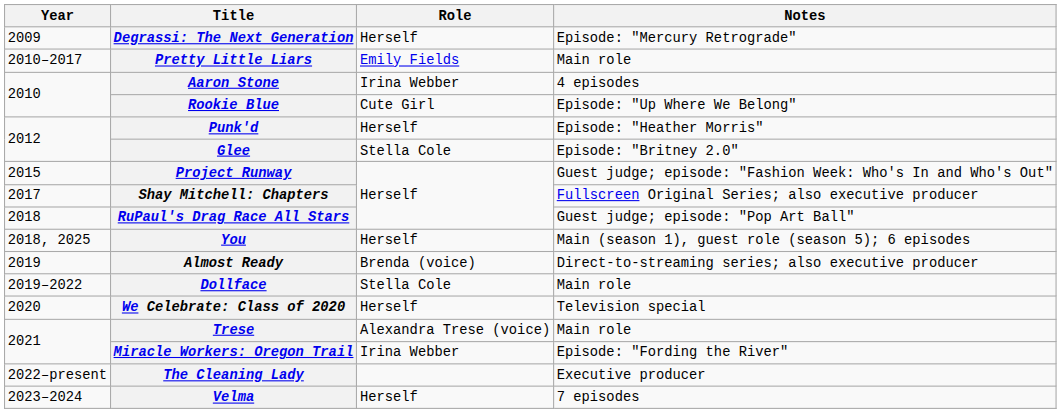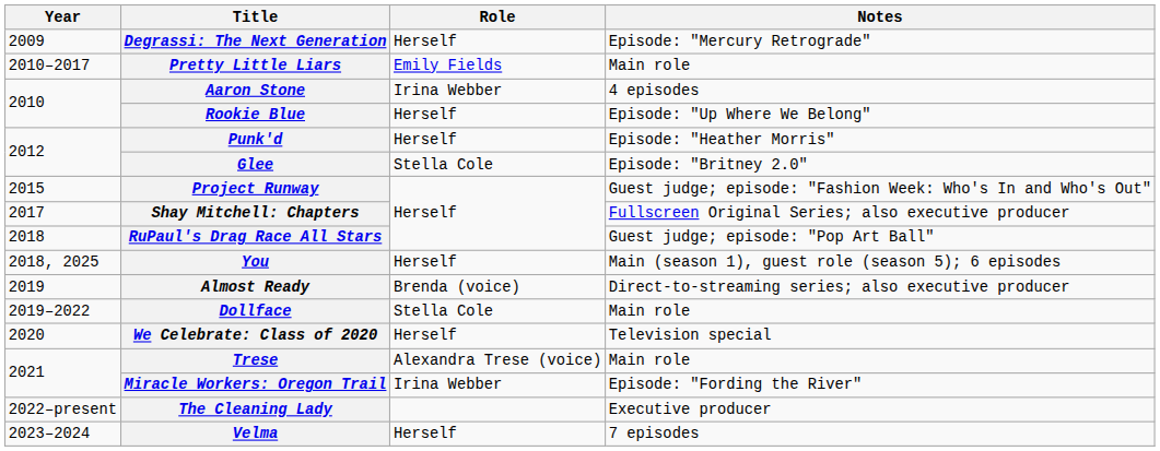 <table class="wikitable sortable plainrowheaders">
 <tr>
 <th>Year</th>
 <th>Title</th>
 <th>Role</th>
 <th class="unsortable">Notes</th>
 </tr>
 <tr>
 <td>2009</td>
 <th scope="row"><em><a href='#'>Degrassi: The Next Generation</a></em></th>
 <td>Herself</td>
 <td>Episode: "Mercury Retrograde"</td>
 </tr>
 <tr>
 <td>2010–2017</td>
 <th scope="row"><em><a href='#'>Pretty Little Liars</a></em></th>
 <td><a href='#'>Emily Fields</a></td>
 <td>Main role</td>
 </tr>
 <tr>
 <td rowspan="2">2010</td>
 <th scope="row"><em><a href='#'>Aaron Stone</a></em></th>
 <td>Irina Webber</td>
 <td>4 episodes</td>
 </tr>
 <tr>
 <th scope="row"><em><a href='#'>Rookie Blue</a></em></th>
-<td>Cute Girl</td>
+<td>Herself</td>
 <td>Episode: "Up Where We Belong"</td>
 </tr>
 <tr>
 <td rowspan="2">2012</td>
 <th scope="row"><em><a href='#'>Punk'd</a></em></th>
 <td>Herself</td>
 <td>Episode: "Heather Morris"</td>
 </tr>
 <tr>
 <th scope="row"><em><a href='#'>Glee</a></em></th>
 <td>Stella Cole</td>
 <td>Episode: "Britney 2.0"</td>
 </tr>
 <tr>
 <td>2015</td>
 <th scope="row"><em><a href='#'>Project Runway</a></em></th>
 <td rowspan="3">Herself</td>
 <td>Guest judge; episode: "Fashion Week: Who's In and Who's Out"</td>
 </tr>
 <tr>
 <td>2017</td>
 <th scope="row"><em>Shay Mitchell: Chapters</em></th>
 <td><a href='#'>Fullscreen</a> Original Series; also executive producer</td>
 </tr>
 <tr>
 <td>2018</td>
 <th scope="row"><em><a href='#'>RuPaul's Drag Race All Stars</a></em></th>
 <td>Guest judge; episode: "Pop Art Ball"</td>
 </tr>
 <tr>
 <td>2018, 2025</td>
 <th scope="row"><em><a href='#'>You</a></em></th>
 <td>Herself</td>
 <td>Main (season 1), guest role (season 5); 6 episodes</td>
 </tr>
 <tr>
 <td>2019</td>
 <th scope="row"><em>Almost Ready</em></th>
 <td>Brenda (voice)</td>
 <td>Direct-to-streaming series; also executive producer</td>
 </tr>
 <tr>
 <td>2019–2022</td>
 <th scope="row"><em><a href='#'>Dollface</a></em></th>
 <td>Stella Cole</td>
 <td>Main role</td>
 </tr>
 <tr>
 <td>2020</td>
 <th scope="row"><em><a href='#'>We</a> Celebrate: Class of 2020</em></th>
 <td>Herself</td>
 <td>Television special</td>
 </tr>
 <tr>
 <td rowspan="2">2021</td>
 <th scope="row"><em><a href='#'>Trese</a></em></th>
 <td>Alexandra Trese (voice)</td>
 <td>Main role</td>
 </tr>
 <tr>
 <th scope="row"><em><a href='#'>Miracle Workers: Oregon Trail</a></em></th>
 <td>Irina Webber</td>
 <td>Episode: "Fording the River"</td>
 </tr>
 <tr>
 <td>2022–present</td>
 <th scope="row" data-sort-value="Cleaning Lady, The"><em><a href='#'>The Cleaning Lady</a></em></th>
 <td></td>
 <td>Executive producer</td>
 </tr>
 <tr>
 <td>2023–2024</td>
 <th scope="row"><em><a href='#'>Velma</a></em></th>
 <td>Herself</td>
 <td>7 episodes</td>
 </tr>
 </table>
